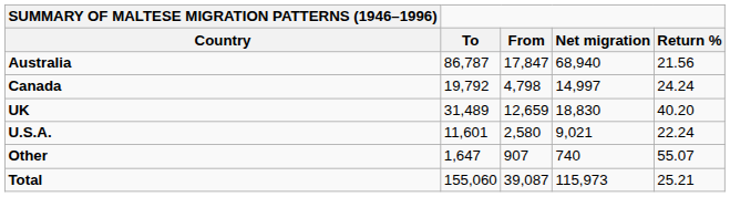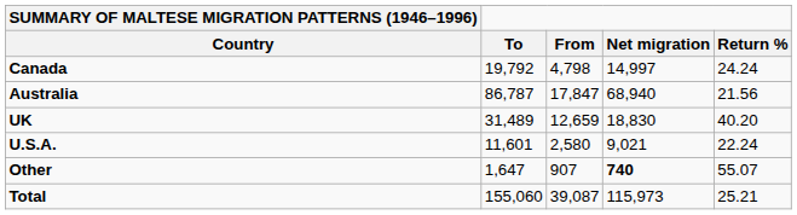 <table class="wikitable">
 <tr>
 <th>SUMMARY OF MALTESE MIGRATION PATTERNS (1946–1996)</th>
 </tr>
 <tr>
 <th>Country</th>
 <th>To</th>
 <th>From</th>
 <th>Net migration</th>
 <th>Return %</th>
 </tr>
 <tr>
+<td><strong>Canada</strong></td>
+<td>19,792</td>
+<td>4,798</td>
+<td>14,997</td>
+<td>24.24</td>
+</tr>
+<tr>
 <td><strong>Australia</strong></td>
 <td>86,787</td>
 <td>17,847</td>
 <td>68,940</td>
 <td>21.56</td>
-</tr>
-<tr>
-<td><strong>Canada</strong></td>
-<td>19,792</td>
-<td>4,798</td>
-<td>14,997</td>
-<td>24.24</td>
 </tr>
 <tr>
 <td><strong>UK</strong></td>
 <td>31,489</td>
 <td>12,659</td>
 <td>18,830</td>
 <td>40.20</td>
 </tr>
 <tr>
 <td><strong>U.S.A.</strong></td>
 <td>11,601</td>
 <td>2,580</td>
 <td>9,021</td>
 <td>22.24</td>
 </tr>
 <tr>
 <td><strong>Other</strong></td>
 <td>1,647</td>
 <td>907</td>
-<td>740</td>
+<td><strong>740</strong></td>
 <td>55.07</td>
 </tr>
 <tr>
 <td><strong>Total</strong></td>
 <td>155,060</td>
 <td>39,087</td>
 <td>115,973</td>
 <td>25.21</td>
 </tr>
 </table>
